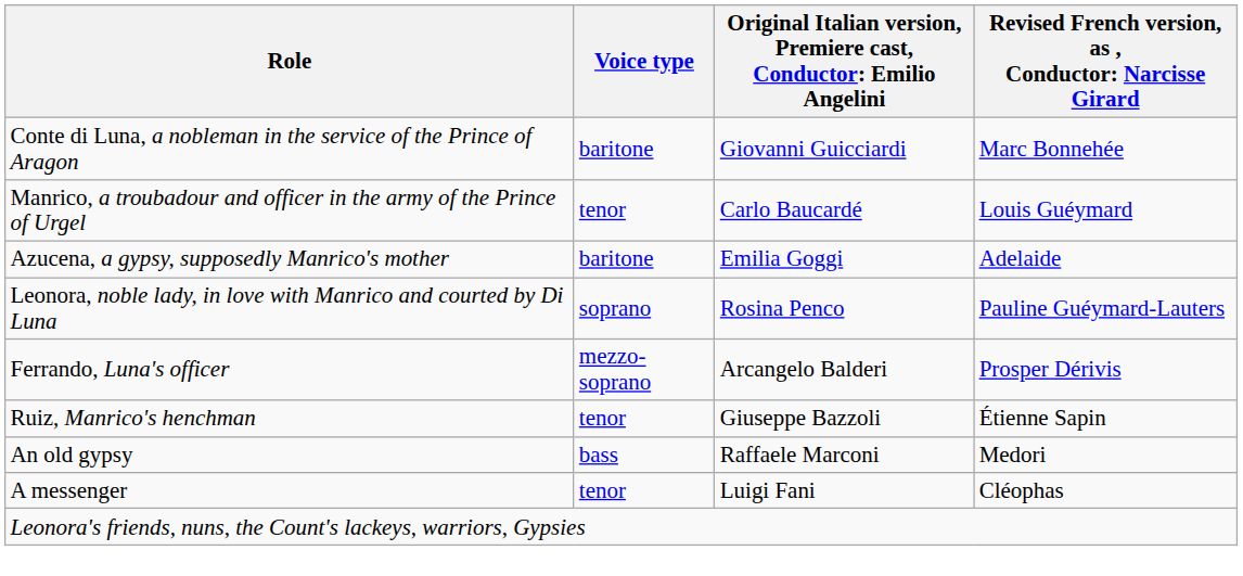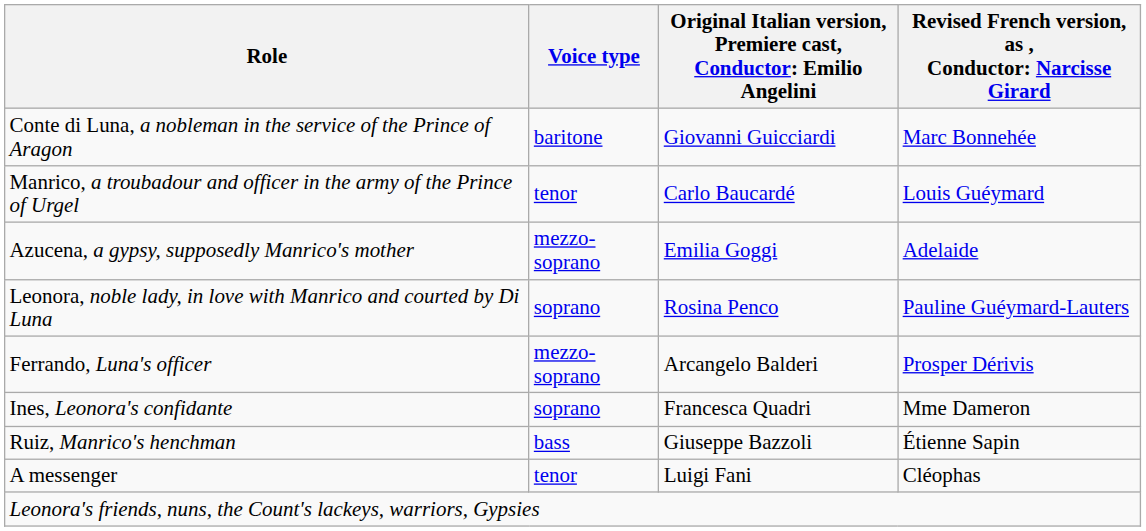 <table class="wikitable">
 <tr>
 <th>Role</th>
 <th><a href='#'>Voice type</a></th>
 <th>Original Italian version,<br>Premiere cast, <br><a href='#'>Conductor</a>: Emilio Angelini</th>
 <th>Revised French version,<br>as <em></em>, <br>Conductor: <a href='#'>Narcisse Girard</a></th>
 </tr>
 <tr>
 <td>Conte di Luna, <em>a nobleman in the service of the Prince of Aragon</em></td>
 <td><a href='#'>baritone</a></td>
 <td><a href='#'>Giovanni Guicciardi</a></td>
 <td><a href='#'>Marc Bonnehée</a></td>
 </tr>
 <tr>
 <td>Manrico, <em>a troubadour and officer in the army of the Prince of Urgel</em></td>
 <td><a href='#'>tenor</a></td>
 <td><a href='#'>Carlo Baucardé</a></td>
 <td><a href='#'>Louis Guéymard</a></td>
 </tr>
 <tr>
 <td>Azucena, <em>a gypsy, supposedly Manrico's mother</em></td>
-<td><a href='#'>baritone</a></td>
+<td><a href='#'>mezzo-soprano</a></td>
 <td><a href='#'>Emilia Goggi</a></td>
 <td><a href='#'>Adelaide </a></td>
 </tr>
 <tr>
 <td>Leonora, <em>noble lady, in love with Manrico and courted by Di Luna</em></td>
 <td><a href='#'>soprano</a></td>
 <td><a href='#'>Rosina Penco</a></td>
 <td><a href='#'>Pauline Guéymard-Lauters</a></td>
 </tr>
 <tr>
 <td>Ferrando, <em>Luna's officer</em></td>
 <td><a href='#'>mezzo-soprano</a></td>
 <td>Arcangelo Balderi</td>
 <td><a href='#'>Prosper Dérivis</a></td>
 </tr>
 <tr>
+<td>Ines, <em>Leonora's confidante</em></td>
+<td><a href='#'>soprano</a></td>
+<td>Francesca Quadri</td>
+<td>Mme Dameron</td>
+</tr>
+<tr>
 <td>Ruiz, <em>Manrico's henchman</em></td>
-<td><a href='#'>tenor</a></td>
+<td><a href='#'>bass</a></td>
 <td>Giuseppe Bazzoli</td>
 <td>Étienne Sapin</td>
-</tr>
-<tr>
-<td>An old gypsy</td>
-<td><a href='#'>bass</a></td>
-<td>Raffaele Marconi</td>
-<td>Medori</td>
 </tr>
 <tr>
 <td>A messenger</td>
 <td><a href='#'>tenor</a></td>
 <td>Luigi Fani</td>
 <td>Cléophas</td>
 </tr>
 <tr>
 <td colspan="4"><em>Leonora's friends, nuns, the Count's lackeys, warriors, Gypsies</em></td>
 </tr>
 </table>
